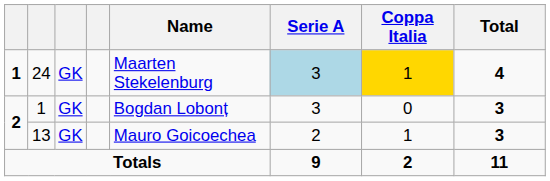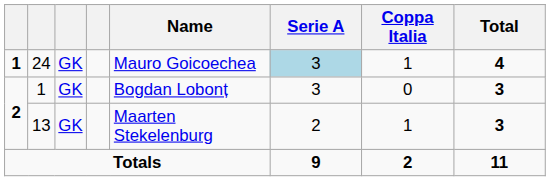 <table class="wikitable" style="text-align:center">
 <tr>
 <th width=15></th>
 <th width=15></th>
 <th width=15></th>
 <th width=15></th>
 <th width=145>Name</th>
 <th width=80><a href='#'>Serie A</a></th>
 <th width=80><a href='#'>Coppa Italia</a></th>
 <th width=80>Total</th>
 </tr>
 <tr>
 <td><strong>1</strong></td>
 <td>24</td>
 <td><a href='#'>GK</a></td>
 <td></td>
-<td align=left><a href='#'>Maarten Stekelenburg</a></td>
+<td align=left><a href='#'>Mauro Goicoechea</a></td>
 <td style="background: lightblue;">3</td>
-<td style="background: gold;">1</td>
+<td>1</td>
 <td><strong>4</strong></td>
 </tr>
 <tr>
 <td rowspan=2><strong>2</strong></td>
 <td>1</td>
 <td><a href='#'>GK</a></td>
 <td></td>
 <td align=left><a href='#'>Bogdan Lobonț</a></td>
 <td>3</td>
 <td>0</td>
 <td><strong>3</strong></td>
 </tr>
 <tr>
 <td>13</td>
 <td><a href='#'>GK</a></td>
 <td></td>
-<td align=left><a href='#'>Mauro Goicoechea</a></td>
+<td align=left><a href='#'>Maarten Stekelenburg</a></td>
 <td>2</td>
 <td>1</td>
 <td><strong>3</strong></td>
 </tr>
 <tr>
 <td colspan=5><strong>Totals</strong></td>
 <td><strong>9</strong></td>
 <td><strong>2</strong></td>
 <td><strong>11</strong></td>
 </tr>
 </table>
